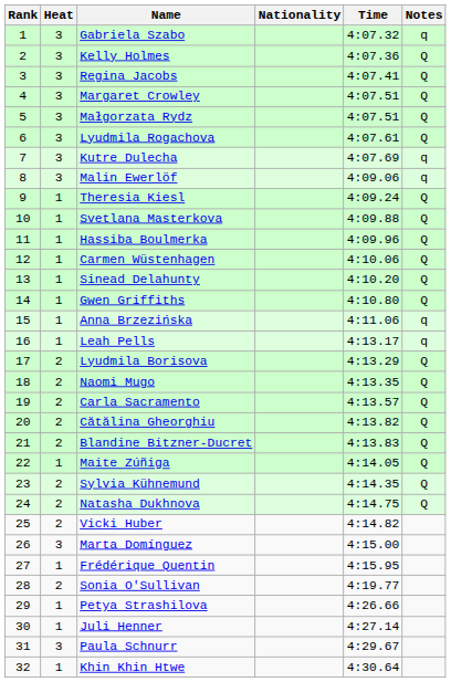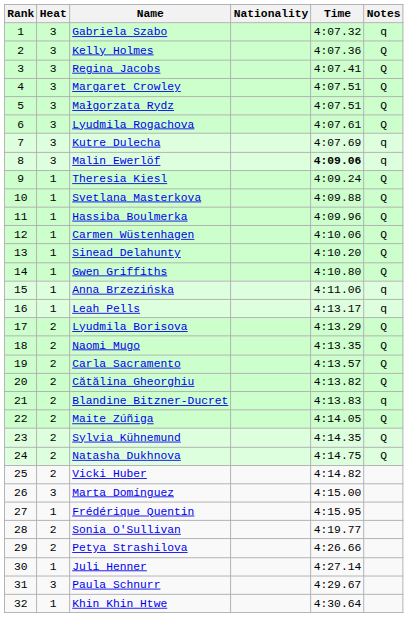 <table class="wikitable sortable" style="text-align:center">
 <tr>
 <th>Rank</th>
 <th>Heat</th>
 <th>Name</th>
 <th>Nationality</th>
 <th>Time</th>
 <th>Notes</th>
 </tr>
 <tr bgcolor=ccffcc>
 <td>1</td>
 <td>3</td>
 <td align=left><a href='#'>Gabriela Szabo</a></td>
 <td align=left></td>
 <td>4:07.32</td>
 <td>q</td>
 </tr>
 <tr bgcolor=ccffcc>
 <td>2</td>
 <td>3</td>
 <td align=left><a href='#'>Kelly Holmes</a></td>
 <td align=left></td>
 <td>4:07.36</td>
 <td>Q</td>
 </tr>
 <tr bgcolor=ccffcc>
 <td>3</td>
 <td>3</td>
 <td align=left><a href='#'>Regina Jacobs</a></td>
 <td align=left></td>
 <td>4:07.41</td>
 <td>Q</td>
 </tr>
 <tr bgcolor=ccffcc>
 <td>4</td>
 <td>3</td>
 <td align=left><a href='#'>Margaret Crowley</a></td>
 <td align=left></td>
 <td>4:07.51</td>
 <td>Q</td>
 </tr>
 <tr bgcolor=ccffcc>
 <td>5</td>
 <td>3</td>
 <td align=left><a href='#'>Małgorzata Rydz</a></td>
 <td align=left></td>
 <td>4:07.51</td>
 <td>Q</td>
 </tr>
 <tr bgcolor=ccffcc>
 <td>6</td>
 <td>3</td>
 <td align=left><a href='#'>Lyudmila Rogachova</a></td>
 <td align=left></td>
 <td>4:07.61</td>
 <td>Q</td>
 </tr>
 <tr bgcolor=ddffdd>
 <td>7</td>
 <td>3</td>
 <td align=left><a href='#'>Kutre Dulecha</a></td>
 <td align=left></td>
 <td>4:07.69</td>
 <td>q</td>
 </tr>
 <tr bgcolor=ddffdd>
 <td>8</td>
 <td>3</td>
 <td align=left><a href='#'>Malin Ewerlöf</a></td>
 <td align=left></td>
-<td>4:09.06</td>
+<td><strong>4:09.06</strong></td>
 <td>q</td>
 </tr>
 <tr bgcolor=ccffcc>
 <td>9</td>
 <td>1</td>
 <td align=left><a href='#'>Theresia Kiesl</a></td>
 <td align=left></td>
 <td>4:09.24</td>
 <td>Q</td>
 </tr>
 <tr bgcolor=ccffcc>
 <td>10</td>
 <td>1</td>
 <td align=left><a href='#'>Svetlana Masterkova</a></td>
 <td align=left></td>
 <td>4:09.88</td>
 <td>Q</td>
 </tr>
 <tr bgcolor=ccffcc>
 <td>11</td>
 <td>1</td>
 <td align=left><a href='#'>Hassiba Boulmerka</a></td>
 <td align=left></td>
 <td>4:09.96</td>
 <td>Q</td>
 </tr>
 <tr bgcolor=ccffcc>
 <td>12</td>
 <td>1</td>
 <td align=left><a href='#'>Carmen Wüstenhagen</a></td>
 <td align=left></td>
 <td>4:10.06</td>
 <td>Q</td>
 </tr>
 <tr bgcolor=ccffcc>
 <td>13</td>
 <td>1</td>
 <td align=left><a href='#'>Sinead Delahunty</a></td>
 <td align=left></td>
 <td>4:10.20</td>
 <td>Q</td>
 </tr>
 <tr bgcolor=ccffcc>
 <td>14</td>
 <td>1</td>
 <td align=left><a href='#'>Gwen Griffiths</a></td>
 <td align=left></td>
 <td>4:10.80</td>
 <td>Q</td>
 </tr>
 <tr bgcolor=ddffdd>
 <td>15</td>
 <td>1</td>
 <td align=left><a href='#'>Anna Brzezińska</a></td>
 <td align=left></td>
 <td>4:11.06</td>
 <td>q</td>
 </tr>
 <tr bgcolor=ddffdd>
 <td>16</td>
 <td>1</td>
 <td align=left><a href='#'>Leah Pells</a></td>
 <td align=left></td>
 <td>4:13.17</td>
 <td>q</td>
 </tr>
 <tr bgcolor=ccffcc>
 <td>17</td>
 <td>2</td>
 <td align=left><a href='#'>Lyudmila Borisova</a></td>
 <td align=left></td>
 <td>4:13.29</td>
 <td>Q</td>
 </tr>
 <tr bgcolor=ccffcc>
 <td>18</td>
 <td>2</td>
 <td align=left><a href='#'>Naomi Mugo</a></td>
 <td align=left></td>
 <td>4:13.35</td>
 <td>Q</td>
 </tr>
 <tr bgcolor=ccffcc>
 <td>19</td>
 <td>2</td>
 <td align=left><a href='#'>Carla Sacramento</a></td>
 <td align=left></td>
 <td>4:13.57</td>
 <td>Q</td>
 </tr>
 <tr bgcolor=ccffcc>
 <td>20</td>
 <td>2</td>
 <td align=left><a href='#'>Cătălina Gheorghiu</a></td>
 <td align=left></td>
 <td>4:13.82</td>
 <td>Q</td>
 </tr>
 <tr bgcolor=ccffcc>
 <td>21</td>
 <td>2</td>
 <td align=left><a href='#'>Blandine Bitzner-Ducret</a></td>
 <td align=left></td>
 <td>4:13.83</td>
-<td>Q</td>
+<td>q</td>
 </tr>
 <tr bgcolor=ccffcc>
 <td>22</td>
-<td>1</td>
+<td>2</td>
 <td align=left><a href='#'>Maite Zúñiga</a></td>
 <td align=left></td>
 <td>4:14.05</td>
 <td>Q</td>
 </tr>
 <tr bgcolor=ddffdd>
 <td>23</td>
 <td>2</td>
 <td align=left><a href='#'>Sylvia Kühnemund</a></td>
 <td align=left></td>
 <td>4:14.35</td>
 <td>Q</td>
 </tr>
 <tr bgcolor=ddffdd>
 <td>24</td>
 <td>2</td>
 <td align=left><a href='#'>Natasha Dukhnova</a></td>
 <td align=left></td>
 <td>4:14.75</td>
 <td>Q</td>
 </tr>
 <tr>
 <td>25</td>
 <td>2</td>
 <td align=left><a href='#'>Vicki Huber</a></td>
 <td align=left></td>
 <td>4:14.82</td>
 <td></td>
 </tr>
 <tr>
 <td>26</td>
 <td>3</td>
 <td align=left><a href='#'>Marta Domínguez</a></td>
 <td align=left></td>
 <td>4:15.00</td>
 <td></td>
 </tr>
 <tr>
 <td>27</td>
 <td>1</td>
 <td align=left><a href='#'>Frédérique Quentin</a></td>
 <td align=left></td>
 <td>4:15.95</td>
 <td></td>
 </tr>
 <tr>
 <td>28</td>
 <td>2</td>
 <td align=left><a href='#'>Sonia O'Sullivan</a></td>
 <td align=left></td>
 <td>4:19.77</td>
 <td></td>
 </tr>
 <tr>
 <td>29</td>
-<td>1</td>
+<td>2</td>
 <td align=left><a href='#'>Petya Strashilova</a></td>
 <td align=left></td>
 <td>4:26.66</td>
 <td></td>
 </tr>
 <tr>
 <td>30</td>
 <td>1</td>
 <td align=left><a href='#'>Juli Henner</a></td>
 <td align=left></td>
 <td>4:27.14</td>
 <td></td>
 </tr>
 <tr>
 <td>31</td>
 <td>3</td>
 <td align=left><a href='#'>Paula Schnurr</a></td>
 <td align=left></td>
 <td>4:29.67</td>
 <td></td>
 </tr>
 <tr>
 <td>32</td>
 <td>1</td>
 <td align=left><a href='#'>Khin Khin Htwe</a></td>
 <td align=left></td>
 <td>4:30.64</td>
 <td></td>
 </tr>
 </table>
